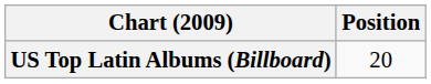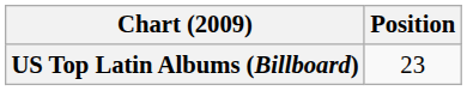 <table class="wikitable plainrowheaders" style="text-align:center">
 <tr>
 <th scope="col">Chart (2009)</th>
 <th scope="col">Position</th>
 </tr>
 <tr>
 <th scope="row">US Top Latin Albums (<em>Billboard</em>)</th>
-<td>20</td>
+<td>23</td>
 </tr>
 </table>
